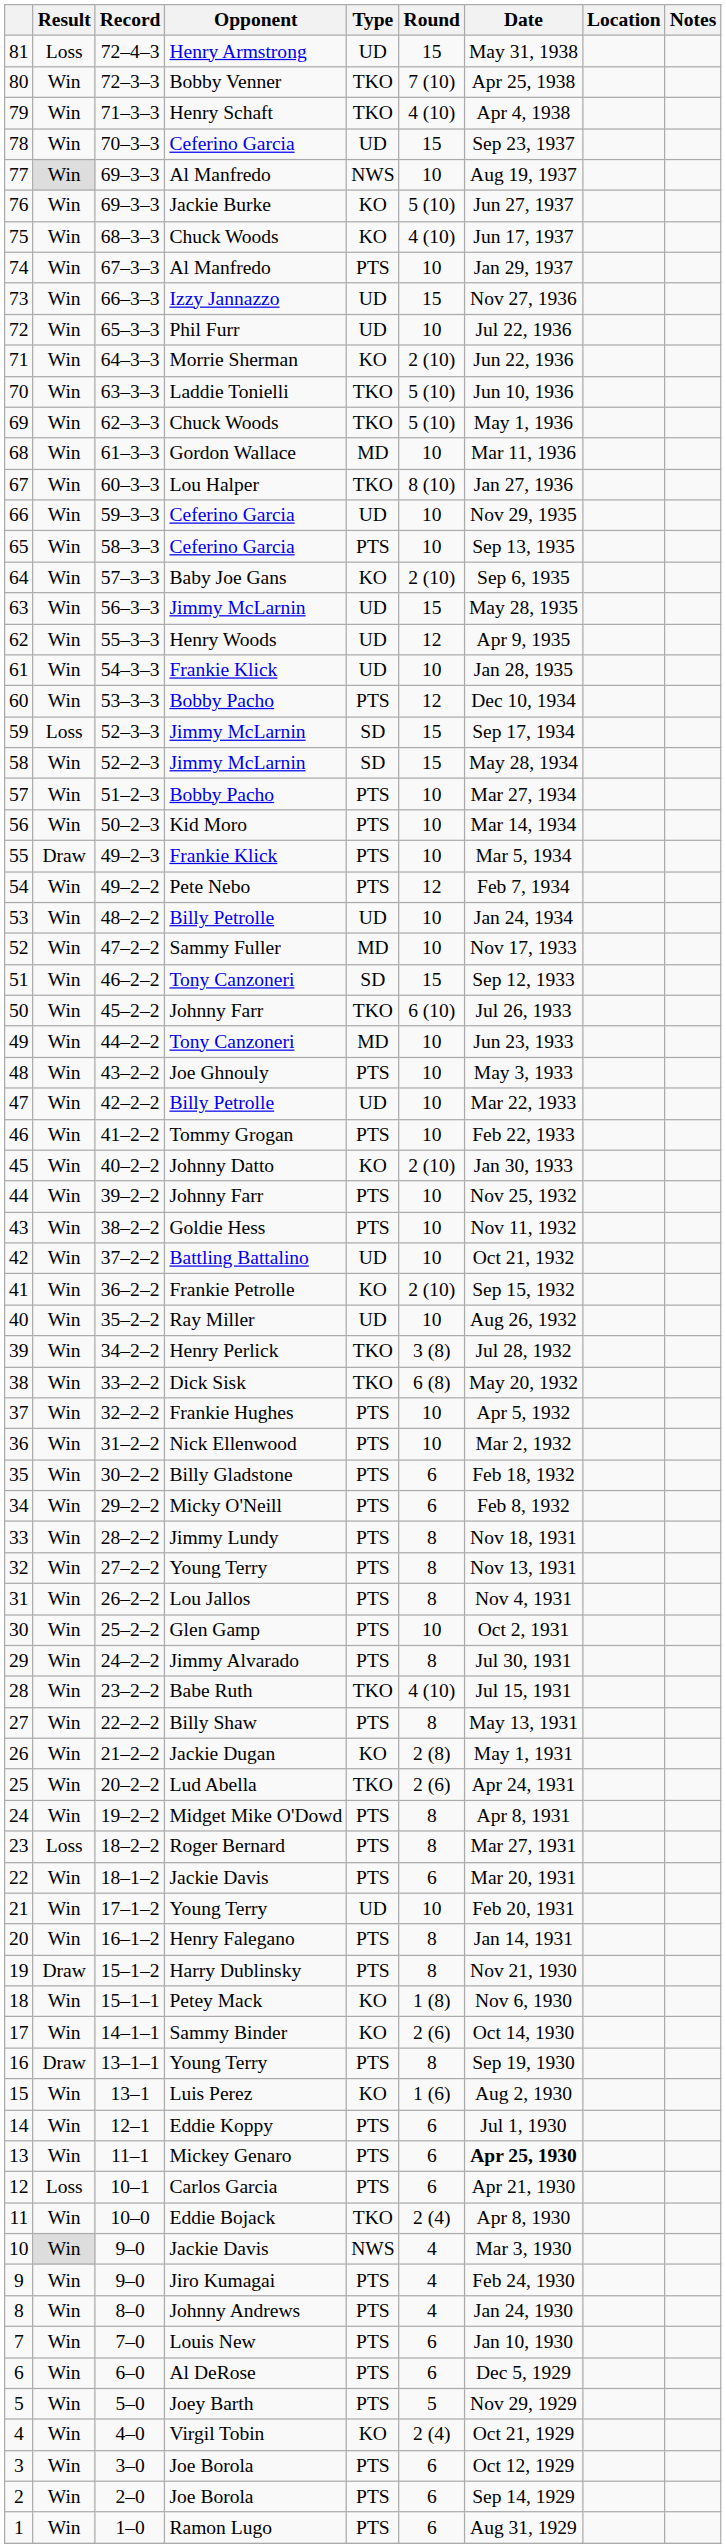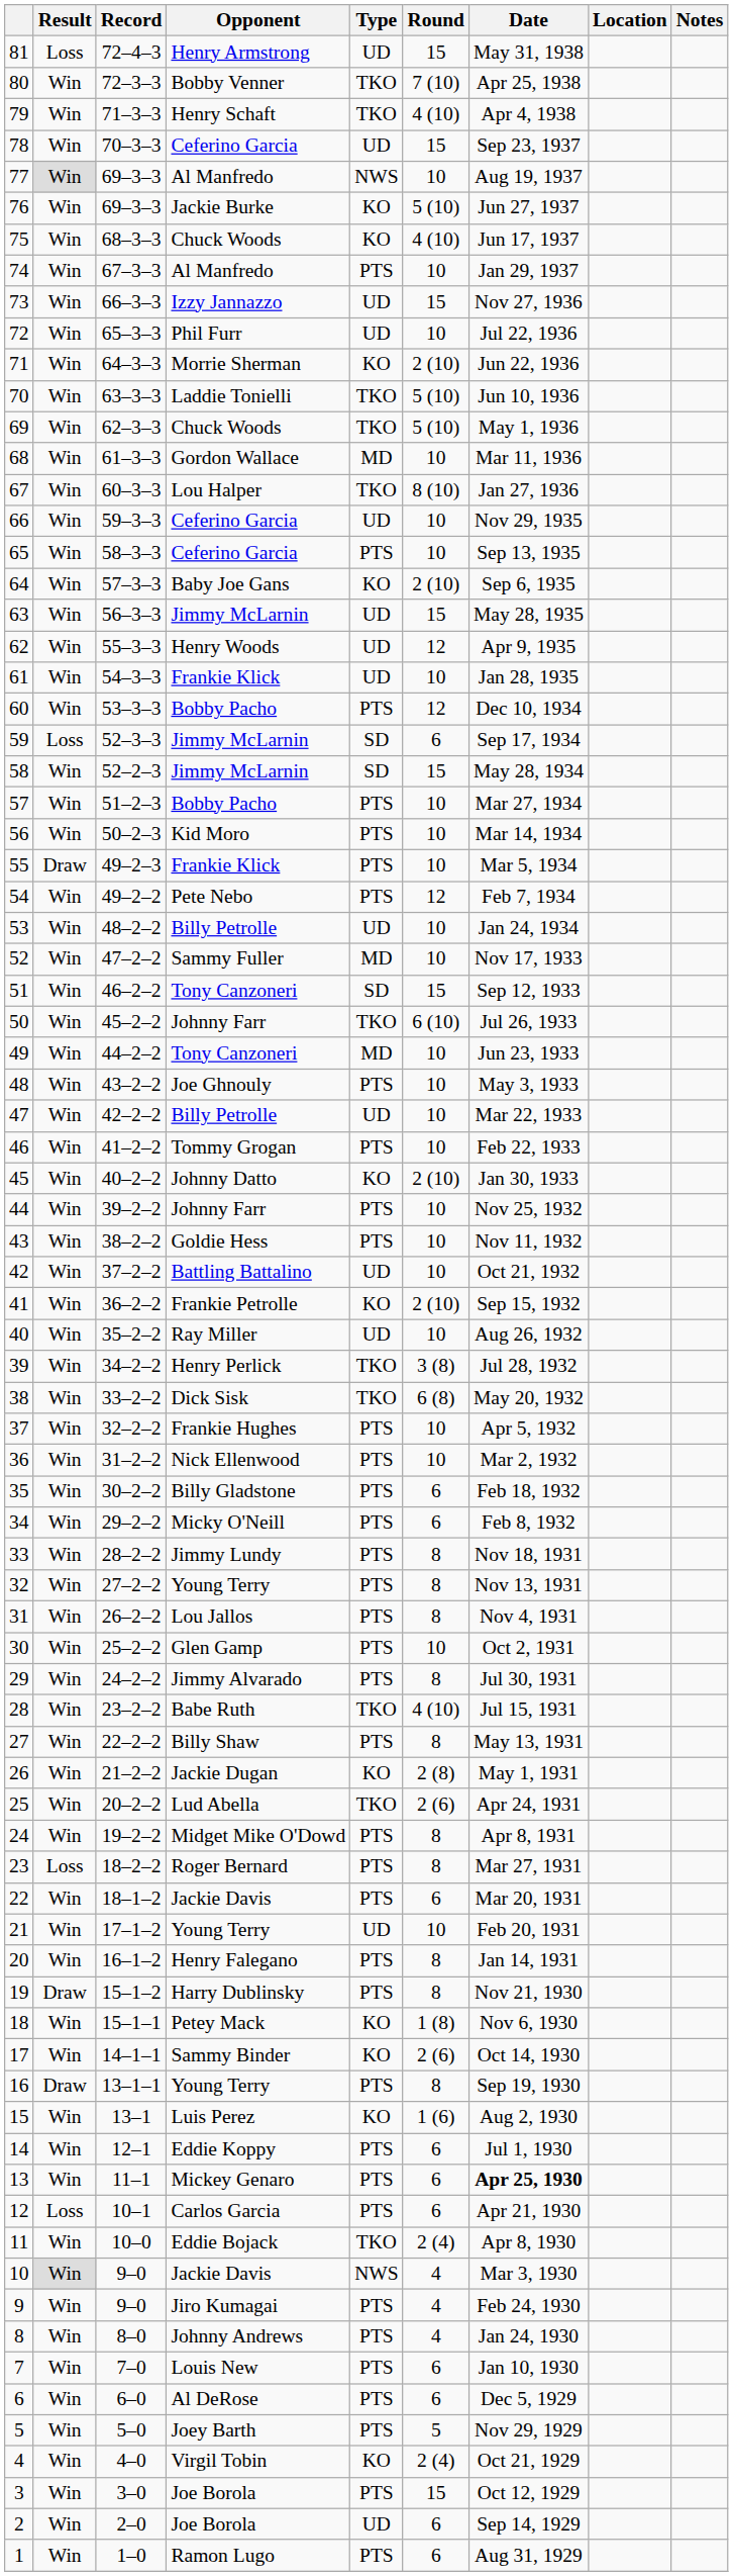 <table class="wikitable mw-collapsible mw-collapsed" style="text-align:center">
 <tr>
 <th></th>
 <th>Result</th>
 <th>Record</th>
 <th>Opponent</th>
 <th>Type</th>
 <th>Round</th>
 <th>Date</th>
 <th>Location</th>
 <th>Notes</th>
 </tr>
 <tr>
 <td>81</td>
 <td>Loss</td>
 <td>72–4–3 </td>
 <td align=left><a href='#'>Henry Armstrong</a></td>
 <td>UD</td>
 <td>15</td>
 <td>May 31, 1938</td>
 <td align=left></td>
 <td align=left></td>
 </tr>
 <tr>
 <td>80</td>
 <td>Win</td>
 <td>72–3–3 </td>
 <td align=left>Bobby Venner</td>
 <td>TKO</td>
 <td>7 (10)</td>
 <td>Apr 25, 1938</td>
 <td align=left></td>
 <td></td>
 </tr>
 <tr>
 <td>79</td>
 <td>Win</td>
 <td>71–3–3 </td>
 <td align=left>Henry Schaft</td>
 <td>TKO</td>
 <td>4 (10)</td>
 <td>Apr 4, 1938</td>
 <td align=left></td>
 <td></td>
 </tr>
 <tr>
 <td>78</td>
 <td>Win</td>
 <td>70–3–3 </td>
 <td align=left><a href='#'>Ceferino Garcia</a></td>
 <td>UD</td>
 <td>15</td>
 <td>Sep 23, 1937</td>
 <td align=left></td>
 <td align=left></td>
 </tr>
 <tr>
 <td>77</td>
 <td style="background:#DDD">Win</td>
 <td>69–3–3 </td>
 <td align=left>Al Manfredo</td>
 <td>NWS</td>
 <td>10</td>
 <td>Aug 19, 1937</td>
 <td align=left></td>
 <td></td>
 </tr>
 <tr>
 <td>76</td>
 <td>Win</td>
 <td>69–3–3 </td>
 <td align=left>Jackie Burke</td>
 <td>KO</td>
 <td>5 (10)</td>
 <td>Jun 27, 1937</td>
 <td align=left></td>
 <td></td>
 </tr>
 <tr>
 <td>75</td>
 <td>Win</td>
 <td>68–3–3 </td>
 <td align=left>Chuck Woods</td>
 <td>KO</td>
 <td>4 (10)</td>
 <td>Jun 17, 1937</td>
 <td align=left></td>
 <td></td>
 </tr>
 <tr>
 <td>74</td>
 <td>Win</td>
 <td>67–3–3 </td>
 <td align=left>Al Manfredo</td>
 <td>PTS</td>
 <td>10</td>
 <td>Jan 29, 1937</td>
 <td align=left></td>
 <td></td>
 </tr>
 <tr>
 <td>73</td>
 <td>Win</td>
 <td>66–3–3 </td>
 <td align=left><a href='#'>Izzy Jannazzo</a></td>
 <td>UD</td>
 <td>15</td>
 <td>Nov 27, 1936</td>
 <td align=left></td>
 <td align=left></td>
 </tr>
 <tr>
 <td>72</td>
 <td>Win</td>
 <td>65–3–3 </td>
 <td align=left>Phil Furr</td>
 <td>UD</td>
 <td>10</td>
 <td>Jul 22, 1936</td>
 <td align=left></td>
 <td></td>
 </tr>
 <tr>
 <td>71</td>
 <td>Win</td>
 <td>64–3–3 </td>
 <td align=left>Morrie Sherman</td>
 <td>KO</td>
 <td>2 (10)</td>
 <td>Jun 22, 1936</td>
 <td align=left></td>
 <td></td>
 </tr>
 <tr>
 <td>70</td>
 <td>Win</td>
 <td>63–3–3 </td>
 <td align=left>Laddie Tonielli</td>
 <td>TKO</td>
 <td>5 (10)</td>
 <td>Jun 10, 1936</td>
 <td align=left></td>
 <td></td>
 </tr>
 <tr>
 <td>69</td>
 <td>Win</td>
 <td>62–3–3 </td>
 <td align=left>Chuck Woods</td>
 <td>TKO</td>
 <td>5 (10)</td>
 <td>May 1, 1936</td>
 <td align=left></td>
 <td></td>
 </tr>
 <tr>
 <td>68</td>
 <td>Win</td>
 <td>61–3–3 </td>
 <td align=left>Gordon Wallace</td>
 <td>MD</td>
 <td>10</td>
 <td>Mar 11, 1936</td>
 <td align=left></td>
 <td></td>
 </tr>
 <tr>
 <td>67</td>
 <td>Win</td>
 <td>60–3–3 </td>
 <td align=left>Lou Halper</td>
 <td>TKO</td>
 <td>8 (10)</td>
 <td>Jan 27, 1936</td>
 <td align=left></td>
 <td></td>
 </tr>
 <tr>
 <td>66</td>
 <td>Win</td>
 <td>59–3–3 </td>
 <td align=left><a href='#'>Ceferino Garcia</a></td>
 <td>UD</td>
 <td>10</td>
 <td>Nov 29, 1935</td>
 <td align=left></td>
 <td></td>
 </tr>
 <tr>
 <td>65</td>
 <td>Win</td>
 <td>58–3–3 </td>
 <td align=left><a href='#'>Ceferino Garcia</a></td>
 <td>PTS</td>
 <td>10</td>
 <td>Sep 13, 1935</td>
 <td align=left></td>
 <td></td>
 </tr>
 <tr>
 <td>64</td>
 <td>Win</td>
 <td>57–3–3 </td>
 <td align=left>Baby Joe Gans</td>
 <td>KO</td>
 <td>2 (10)</td>
 <td>Sep 6, 1935</td>
 <td align=left></td>
 <td></td>
 </tr>
 <tr>
 <td>63</td>
 <td>Win</td>
 <td>56–3–3 </td>
 <td align=left><a href='#'>Jimmy McLarnin</a></td>
 <td>UD</td>
 <td>15</td>
 <td>May 28, 1935</td>
 <td align=left></td>
 <td align=left></td>
 </tr>
 <tr>
 <td>62</td>
 <td>Win</td>
 <td>55–3–3 </td>
 <td align=left>Henry Woods</td>
 <td>UD</td>
 <td>12</td>
 <td>Apr 9, 1935</td>
 <td align=left></td>
 <td align=left></td>
 </tr>
 <tr>
 <td>61</td>
 <td>Win</td>
 <td>54–3–3 </td>
 <td align=left><a href='#'>Frankie Klick</a></td>
 <td>UD</td>
 <td>10</td>
 <td>Jan 28, 1935</td>
 <td align=left></td>
 <td align=left></td>
 </tr>
 <tr>
 <td>60</td>
 <td>Win</td>
 <td>53–3–3 </td>
 <td align=left><a href='#'>Bobby Pacho</a></td>
 <td>PTS</td>
 <td>12</td>
 <td>Dec 10, 1934</td>
 <td align=left></td>
 <td align=left></td>
 </tr>
 <tr>
 <td>59</td>
 <td>Loss</td>
 <td>52–3–3 </td>
 <td align=left><a href='#'>Jimmy McLarnin</a></td>
 <td>SD</td>
-<td>15</td>
+<td>6</td>
 <td>Sep 17, 1934</td>
 <td align=left></td>
 <td align=left></td>
 </tr>
 <tr>
 <td>58</td>
 <td>Win</td>
 <td>52–2–3 </td>
 <td align=left><a href='#'>Jimmy McLarnin</a></td>
 <td>SD</td>
 <td>15</td>
 <td>May 28, 1934</td>
 <td align=left></td>
 <td align=left></td>
 </tr>
 <tr>
 <td>57</td>
 <td>Win</td>
 <td>51–2–3 </td>
 <td align=left><a href='#'>Bobby Pacho</a></td>
 <td>PTS</td>
 <td>10</td>
 <td>Mar 27, 1934</td>
 <td align=left></td>
 <td></td>
 </tr>
 <tr>
 <td>56</td>
 <td>Win</td>
 <td>50–2–3 </td>
 <td align=left>Kid Moro</td>
 <td>PTS</td>
 <td>10</td>
 <td>Mar 14, 1934</td>
 <td align=left></td>
 <td align=left></td>
 </tr>
 <tr>
 <td>55</td>
 <td>Draw</td>
 <td>49–2–3 </td>
 <td align=left><a href='#'>Frankie Klick</a></td>
 <td>PTS</td>
 <td>10</td>
 <td>Mar 5, 1934</td>
 <td align=left></td>
 <td align=left></td>
 </tr>
 <tr>
 <td>54</td>
 <td>Win</td>
 <td>49–2–2 </td>
 <td align=left>Pete Nebo</td>
 <td>PTS</td>
 <td>12</td>
 <td>Feb 7, 1934</td>
 <td align=left></td>
 <td align=left></td>
 </tr>
 <tr>
 <td>53</td>
 <td>Win</td>
 <td>48–2–2 </td>
 <td align=left><a href='#'>Billy Petrolle</a></td>
 <td>UD</td>
 <td>10</td>
 <td>Jan 24, 1934</td>
 <td align=left></td>
 <td></td>
 </tr>
 <tr>
 <td>52</td>
 <td>Win</td>
 <td>47–2–2 </td>
 <td align=left>Sammy Fuller</td>
 <td>MD</td>
 <td>10</td>
 <td>Nov 17, 1933</td>
 <td align=left></td>
 <td align=left></td>
 </tr>
 <tr>
 <td>51</td>
 <td>Win</td>
 <td>46–2–2 </td>
 <td align=left><a href='#'>Tony Canzoneri</a></td>
 <td>SD</td>
 <td>15</td>
 <td>Sep 12, 1933</td>
 <td align=left></td>
 <td align=left></td>
 </tr>
 <tr>
 <td>50</td>
 <td>Win</td>
 <td>45–2–2 </td>
 <td align=left>Johnny Farr</td>
 <td>TKO</td>
 <td>6 (10)</td>
 <td>Jul 26, 1933</td>
 <td align=left></td>
 <td align=left></td>
 </tr>
 <tr>
 <td>49</td>
 <td>Win</td>
 <td>44–2–2 </td>
 <td align=left><a href='#'>Tony Canzoneri</a></td>
 <td>MD</td>
 <td>10</td>
 <td>Jun 23, 1933</td>
 <td align=left></td>
 <td align=left></td>
 </tr>
 <tr>
 <td>48</td>
 <td>Win</td>
 <td>43–2–2 </td>
 <td align=left>Joe Ghnouly</td>
 <td>PTS</td>
 <td>10</td>
 <td>May 3, 1933</td>
 <td align=left></td>
 <td align=left></td>
 </tr>
 <tr>
 <td>47</td>
 <td>Win</td>
 <td>42–2–2 </td>
 <td align=left><a href='#'>Billy Petrolle</a></td>
 <td>UD</td>
 <td>10</td>
 <td>Mar 22, 1933</td>
 <td align=left></td>
 <td align=left></td>
 </tr>
 <tr>
 <td>46</td>
 <td>Win</td>
 <td>41–2–2 </td>
 <td align=left>Tommy Grogan</td>
 <td>PTS</td>
 <td>10</td>
 <td>Feb 22, 1933</td>
 <td align=left></td>
 <td align=left></td>
 </tr>
 <tr>
 <td>45</td>
 <td>Win</td>
 <td>40–2–2 </td>
 <td align=left>Johnny Datto</td>
 <td>KO</td>
 <td>2 (10)</td>
 <td>Jan 30, 1933</td>
 <td align=left></td>
 <td align=left></td>
 </tr>
 <tr>
 <td>44</td>
 <td>Win</td>
 <td>39–2–2 </td>
 <td align=left>Johnny Farr</td>
 <td>PTS</td>
 <td>10</td>
 <td>Nov 25, 1932</td>
 <td align=left></td>
 <td align=left></td>
 </tr>
 <tr>
 <td>43</td>
 <td>Win</td>
 <td>38–2–2 </td>
 <td align=left>Goldie Hess</td>
 <td>PTS</td>
 <td>10</td>
 <td>Nov 11, 1932</td>
 <td align=left></td>
 <td align=left></td>
 </tr>
 <tr>
 <td>42</td>
 <td>Win</td>
 <td>37–2–2 </td>
 <td align=left><a href='#'>Battling Battalino</a></td>
 <td>UD</td>
 <td>10</td>
 <td>Oct 21, 1932</td>
 <td align=left></td>
 <td align=left></td>
 </tr>
 <tr>
 <td>41</td>
 <td>Win</td>
 <td>36–2–2 </td>
 <td align=left>Frankie Petrolle</td>
 <td>KO</td>
 <td>2 (10)</td>
 <td>Sep 15, 1932</td>
 <td align=left></td>
 <td align=left></td>
 </tr>
 <tr>
 <td>40</td>
 <td>Win</td>
 <td>35–2–2 </td>
 <td align=left>Ray Miller</td>
 <td>UD</td>
 <td>10</td>
 <td>Aug 26, 1932</td>
 <td align=left></td>
 <td align=left></td>
 </tr>
 <tr>
 <td>39</td>
 <td>Win</td>
 <td>34–2–2 </td>
 <td align=left>Henry Perlick</td>
 <td>TKO</td>
 <td>3 (8)</td>
 <td>Jul 28, 1932</td>
 <td align=left></td>
 <td align=left></td>
 </tr>
 <tr>
 <td>38</td>
 <td>Win</td>
 <td>33–2–2 </td>
 <td align=left>Dick Sisk</td>
 <td>TKO</td>
 <td>6 (8)</td>
 <td>May 20, 1932</td>
 <td align=left></td>
 <td align=left></td>
 </tr>
 <tr>
 <td>37</td>
 <td>Win</td>
 <td>32–2–2 </td>
 <td align=left>Frankie Hughes</td>
 <td>PTS</td>
 <td>10</td>
 <td>Apr 5, 1932</td>
 <td align=left></td>
 <td align=left></td>
 </tr>
 <tr>
 <td>36</td>
 <td>Win</td>
 <td>31–2–2 </td>
 <td align=left>Nick Ellenwood</td>
 <td>PTS</td>
 <td>10</td>
 <td>Mar 2, 1932</td>
 <td align=left></td>
 <td align=left></td>
 </tr>
 <tr>
 <td>35</td>
 <td>Win</td>
 <td>30–2–2 </td>
 <td align=left>Billy Gladstone</td>
 <td>PTS</td>
 <td>6</td>
 <td>Feb 18, 1932</td>
 <td align=left></td>
 <td align=left></td>
 </tr>
 <tr>
 <td>34</td>
 <td>Win</td>
 <td>29–2–2 </td>
 <td align=left>Micky O'Neill</td>
 <td>PTS</td>
 <td>6</td>
 <td>Feb 8, 1932</td>
 <td align=left></td>
 <td align=left></td>
 </tr>
 <tr>
 <td>33</td>
 <td>Win</td>
 <td>28–2–2 </td>
 <td align=left>Jimmy Lundy</td>
 <td>PTS</td>
 <td>8</td>
 <td>Nov 18, 1931</td>
 <td align=left></td>
 <td align=left></td>
 </tr>
 <tr>
 <td>32</td>
 <td>Win</td>
 <td>27–2–2 </td>
 <td align=left>Young Terry</td>
 <td>PTS</td>
 <td>8</td>
 <td>Nov 13, 1931</td>
 <td align=left></td>
 <td align=left></td>
 </tr>
 <tr>
 <td>31</td>
 <td>Win</td>
 <td>26–2–2 </td>
 <td align=left>Lou Jallos</td>
 <td>PTS</td>
 <td>8</td>
 <td>Nov 4, 1931</td>
 <td align=left></td>
 <td align=left></td>
 </tr>
 <tr>
 <td>30</td>
 <td>Win</td>
 <td>25–2–2 </td>
 <td align=left>Glen Gamp</td>
 <td>PTS</td>
 <td>10</td>
 <td>Oct 2, 1931</td>
 <td align=left></td>
 <td align=left></td>
 </tr>
 <tr>
 <td>29</td>
 <td>Win</td>
 <td>24–2–2 </td>
 <td align=left>Jimmy Alvarado</td>
 <td>PTS</td>
 <td>8</td>
 <td>Jul 30, 1931</td>
 <td align=left></td>
 <td align=left></td>
 </tr>
 <tr>
 <td>28</td>
 <td>Win</td>
 <td>23–2–2 </td>
 <td align=left>Babe Ruth</td>
 <td>TKO</td>
 <td>4 (10)</td>
 <td>Jul 15, 1931</td>
 <td align=left></td>
 <td align=left></td>
 </tr>
 <tr>
 <td>27</td>
 <td>Win</td>
 <td>22–2–2 </td>
 <td align=left>Billy Shaw</td>
 <td>PTS</td>
 <td>8</td>
 <td>May 13, 1931</td>
 <td align=left></td>
 <td align=left></td>
 </tr>
 <tr>
 <td>26</td>
 <td>Win</td>
 <td>21–2–2 </td>
 <td align=left>Jackie Dugan</td>
 <td>KO</td>
 <td>2 (8)</td>
 <td>May 1, 1931</td>
 <td align=left></td>
 <td align=left></td>
 </tr>
 <tr>
 <td>25</td>
 <td>Win</td>
 <td>20–2–2 </td>
 <td align=left>Lud Abella</td>
 <td>TKO</td>
 <td>2 (6)</td>
 <td>Apr 24, 1931</td>
 <td align=left></td>
 <td align=left></td>
 </tr>
 <tr>
 <td>24</td>
 <td>Win</td>
 <td>19–2–2 </td>
 <td align=left>Midget Mike O'Dowd</td>
 <td>PTS</td>
 <td>8</td>
 <td>Apr 8, 1931</td>
 <td align=left></td>
 <td align=left></td>
 </tr>
 <tr>
 <td>23</td>
 <td>Loss</td>
 <td>18–2–2 </td>
 <td align=left>Roger Bernard</td>
 <td>PTS</td>
 <td>8</td>
 <td>Mar 27, 1931</td>
 <td align=left></td>
 <td align=left></td>
 </tr>
 <tr>
 <td>22</td>
 <td>Win</td>
 <td>18–1–2 </td>
 <td align=left>Jackie Davis</td>
 <td>PTS</td>
 <td>6</td>
 <td>Mar 20, 1931</td>
 <td align=left></td>
 <td align=left></td>
 </tr>
 <tr>
 <td>21</td>
 <td>Win</td>
 <td>17–1–2 </td>
 <td align=left>Young Terry</td>
 <td>UD</td>
 <td>10</td>
 <td>Feb 20, 1931</td>
 <td align=left></td>
 <td align=left></td>
 </tr>
 <tr>
 <td>20</td>
 <td>Win</td>
 <td>16–1–2 </td>
 <td align=left>Henry Falegano</td>
 <td>PTS</td>
 <td>8</td>
 <td>Jan 14, 1931</td>
 <td align=left></td>
 <td align=left></td>
 </tr>
 <tr>
 <td>19</td>
 <td>Draw</td>
 <td>15–1–2 </td>
 <td align=left>Harry Dublinsky</td>
 <td>PTS</td>
 <td>8</td>
 <td>Nov 21, 1930</td>
 <td align=left></td>
 <td align=left></td>
 </tr>
 <tr>
 <td>18</td>
 <td>Win</td>
 <td>15–1–1 </td>
 <td align=left>Petey Mack</td>
 <td>KO</td>
 <td>1 (8)</td>
 <td>Nov 6, 1930</td>
 <td align=left></td>
 <td></td>
 </tr>
 <tr>
 <td>17</td>
 <td>Win</td>
 <td>14–1–1 </td>
 <td align=left>Sammy Binder</td>
 <td>KO</td>
 <td>2 (6)</td>
 <td>Oct 14, 1930</td>
 <td align=left></td>
 <td align=left></td>
 </tr>
 <tr>
 <td>16</td>
 <td>Draw</td>
 <td>13–1–1 </td>
 <td align=left>Young Terry</td>
 <td>PTS</td>
 <td>8</td>
 <td>Sep 19, 1930</td>
 <td align=left></td>
 <td align=left></td>
 </tr>
 <tr>
 <td>15</td>
 <td>Win</td>
 <td>13–1 </td>
 <td align=left>Luis Perez</td>
 <td>KO</td>
 <td>1 (6)</td>
 <td>Aug 2, 1930</td>
 <td align=left></td>
 <td align=left></td>
 </tr>
 <tr>
 <td>14</td>
 <td>Win</td>
 <td>12–1 </td>
 <td align=left>Eddie Koppy</td>
 <td>PTS</td>
 <td>6</td>
 <td>Jul 1, 1930</td>
 <td align=left></td>
 <td align=left></td>
 </tr>
 <tr>
 <td>13</td>
 <td>Win</td>
 <td>11–1 </td>
 <td align=left>Mickey Genaro</td>
 <td>PTS</td>
 <td>6</td>
 <td><strong>Apr 25, 1930</strong></td>
 <td align=left></td>
 <td align=left></td>
 </tr>
 <tr>
 <td>12</td>
 <td>Loss</td>
 <td>10–1 </td>
 <td align=left>Carlos Garcia</td>
 <td>PTS</td>
 <td>6</td>
 <td>Apr 21, 1930</td>
 <td align=left></td>
 <td align=left></td>
 </tr>
 <tr>
 <td>11</td>
 <td>Win</td>
 <td>10–0 </td>
 <td align=left>Eddie Bojack</td>
 <td>TKO</td>
 <td>2 (4)</td>
 <td>Apr 8, 1930</td>
 <td align=left></td>
 <td align=left></td>
 </tr>
 <tr>
 <td>10</td>
 <td style="background:#DDD">Win</td>
 <td>9–0 </td>
 <td align=left>Jackie Davis</td>
 <td>NWS</td>
 <td>4</td>
 <td>Mar 3, 1930</td>
 <td align=left></td>
 <td align=left></td>
 </tr>
 <tr>
 <td>9</td>
 <td>Win</td>
 <td>9–0</td>
 <td align=left>Jiro Kumagai</td>
 <td>PTS</td>
 <td>4</td>
 <td>Feb 24, 1930</td>
 <td align=left></td>
 <td align=left></td>
 </tr>
 <tr>
 <td>8</td>
 <td>Win</td>
 <td>8–0</td>
 <td align=left>Johnny Andrews</td>
 <td>PTS</td>
 <td>4</td>
 <td>Jan 24, 1930</td>
 <td align=left></td>
 <td align=left></td>
 </tr>
 <tr>
 <td>7</td>
 <td>Win</td>
 <td>7–0</td>
 <td align=left>Louis New</td>
 <td>PTS</td>
 <td>6</td>
 <td>Jan 10, 1930</td>
 <td align=left></td>
 <td align=left></td>
 </tr>
 <tr>
 <td>6</td>
 <td>Win</td>
 <td>6–0</td>
 <td align=left>Al DeRose</td>
 <td>PTS</td>
 <td>6</td>
 <td>Dec 5, 1929</td>
 <td align=left></td>
 <td align=left></td>
 </tr>
 <tr>
 <td>5</td>
 <td>Win</td>
 <td>5–0</td>
 <td align=left>Joey Barth</td>
 <td>PTS</td>
 <td>5</td>
 <td>Nov 29, 1929</td>
 <td align=left></td>
 <td align=left></td>
 </tr>
 <tr>
 <td>4</td>
 <td>Win</td>
 <td>4–0</td>
 <td align=left>Virgil Tobin</td>
 <td>KO</td>
 <td>2 (4)</td>
 <td>Oct 21, 1929</td>
 <td align=left></td>
 <td align=left></td>
 </tr>
 <tr>
 <td>3</td>
 <td>Win</td>
 <td>3–0</td>
 <td align=left>Joe Borola</td>
 <td>PTS</td>
-<td>6</td>
+<td>15</td>
 <td>Oct 12, 1929</td>
 <td align=left></td>
 <td align=left></td>
 </tr>
 <tr>
 <td>2</td>
 <td>Win</td>
 <td>2–0</td>
 <td align=left>Joe Borola</td>
-<td>PTS</td>
+<td>UD</td>
 <td>6</td>
 <td>Sep 14, 1929</td>
 <td align=left></td>
 <td align=left></td>
 </tr>
 <tr>
 <td>1</td>
 <td>Win</td>
 <td>1–0</td>
 <td align=left>Ramon Lugo</td>
 <td>PTS</td>
 <td>6</td>
 <td>Aug 31, 1929</td>
 <td align=left></td>
 <td align=left></td>
 </tr>
 <tr>
 </tr>
 </table>
